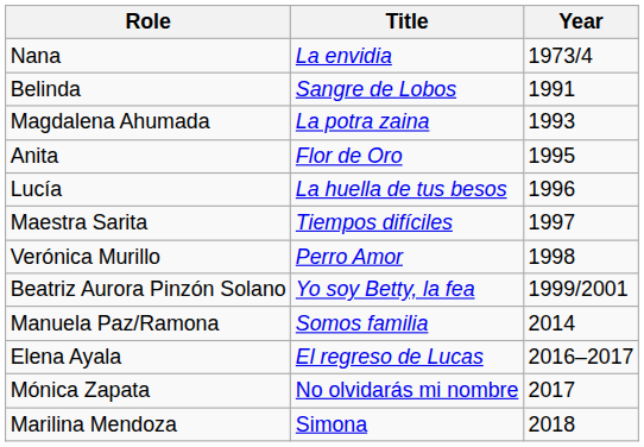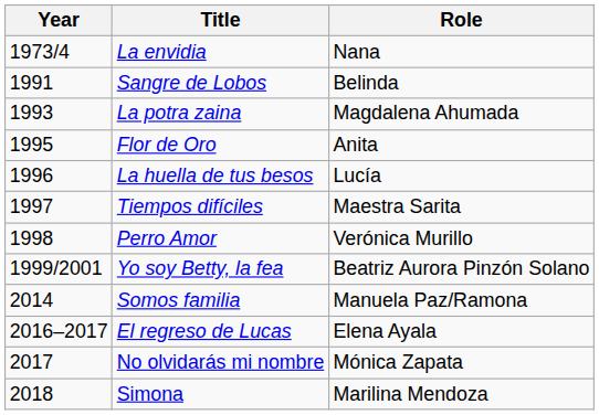 <table class="wikitable">
 <tr>
+<th>Year</th>
+<th>Title</th>
 <th>Role</th>
-<th>Title</th>
-<th>Year</th>
 </tr>
 <tr>
+<td>1973/4</td>
+<td><em><a href='#'>La envidia</a></em></td>
 <td>Nana</td>
-<td><em><a href='#'>La envidia</a></em></td>
-<td>1973/4</td>
 </tr>
 <tr>
+<td>1991</td>
+<td><em><a href='#'>Sangre de Lobos</a></em></td>
 <td>Belinda</td>
-<td><em><a href='#'>Sangre de Lobos</a></em></td>
-<td>1991</td>
 </tr>
 <tr>
+<td>1993</td>
+<td><em><a href='#'>La potra zaina</a></em></td>
 <td>Magdalena Ahumada</td>
-<td><em><a href='#'>La potra zaina</a></em></td>
-<td>1993</td>
 </tr>
 <tr>
+<td>1995</td>
+<td><em><a href='#'>Flor de Oro</a></em></td>
 <td>Anita</td>
-<td><em><a href='#'>Flor de Oro</a></em></td>
-<td>1995</td>
 </tr>
 <tr>
+<td>1996</td>
+<td><em><a href='#'>La huella de tus besos</a></em></td>
 <td>Lucía</td>
-<td><em><a href='#'>La huella de tus besos</a></em></td>
-<td>1996</td>
 </tr>
 <tr>
+<td>1997</td>
+<td><em><a href='#'>Tiempos difíciles</a></em></td>
 <td>Maestra Sarita</td>
-<td><em><a href='#'>Tiempos difíciles</a></em></td>
-<td>1997</td>
 </tr>
 <tr>
+<td>1998</td>
+<td><em><a href='#'>Perro Amor</a></em></td>
 <td>Verónica Murillo</td>
-<td><em><a href='#'>Perro Amor</a></em></td>
-<td>1998</td>
 </tr>
 <tr>
+<td>1999/2001</td>
+<td><em><a href='#'>Yo soy Betty, la fea</a></em></td>
 <td>Beatriz Aurora Pinzón Solano</td>
-<td><em><a href='#'>Yo soy Betty, la fea</a></em></td>
-<td>1999/2001</td>
 </tr>
 <tr>
+<td>2014</td>
+<td><em><a href='#'>Somos familia</a></em></td>
 <td>Manuela Paz/Ramona</td>
-<td><em><a href='#'>Somos familia</a></em></td>
-<td>2014</td>
 </tr>
 <tr>
+<td>2016–2017</td>
+<td><em><a href='#'>El regreso de Lucas</a></em></td>
 <td>Elena Ayala</td>
-<td><em><a href='#'>El regreso de Lucas</a></em></td>
-<td>2016–2017</td>
 </tr>
 <tr>
+<td>2017</td>
+<td><a href='#'>No olvidarás mi nombre</a></td>
 <td>Mónica Zapata</td>
-<td><a href='#'>No olvidarás mi nombre</a></td>
-<td>2017</td>
 </tr>
 <tr>
+<td>2018</td>
+<td><a href='#'>Simona</a></td>
 <td>Marilina Mendoza</td>
-<td><a href='#'>Simona</a></td>
-<td>2018</td>
 </tr>
 </table>
